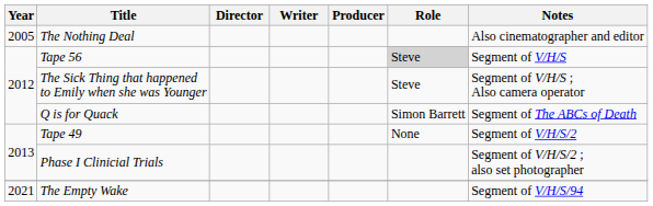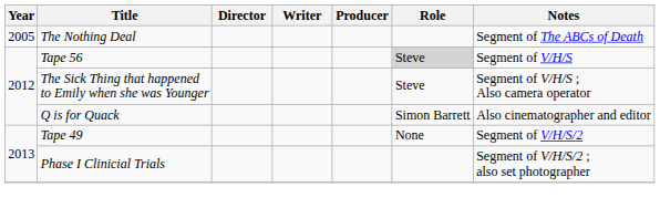 <table class="wikitable">
 <tr>
 <th>Year</th>
 <th>Title</th>
 <th width=65>Director</th>
 <th width=65>Writer</th>
 <th width=65>Producer</th>
 <th>Role</th>
 <th>Notes</th>
 </tr>
 <tr>
 <td>2005</td>
 <td><em> The Nothing Deal </em></td>
 <td></td>
 <td></td>
 <td></td>
 <td></td>
-<td>Also cinematographer and editor</td>
+<td>Segment of <em><a href='#'>The ABCs of Death</a></em></td>
 </tr>
 <tr>
 <td rowspan=3>2012</td>
 <td><em>Tape 56</em></td>
 <td></td>
 <td></td>
 <td></td>
 <td style="background: lightgrey;">Steve</td>
 <td>Segment of <em><a href='#'>V/H/S</a></em></td>
 </tr>
 <tr>
 <td><em> The Sick Thing that happened<br>to Emily when she was Younger</em></td>
 <td></td>
 <td></td>
 <td></td>
 <td>Steve</td>
 <td>Segment of <em> V/H/S </em>; <br> Also camera operator</td>
 </tr>
 <tr>
 <td><em>Q is for Quack</em></td>
 <td></td>
 <td></td>
 <td></td>
 <td>Simon Barrett</td>
-<td>Segment of <em><a href='#'>The ABCs of Death</a></em></td>
+<td>Also cinematographer and editor</td>
 </tr>
 <tr>
 <td rowspan="2">2013</td>
 <td><em>Tape 49</em></td>
 <td></td>
 <td></td>
 <td></td>
 <td>None</td>
 <td>Segment of <em><a href='#'>V/H/S/2</a></em></td>
 </tr>
 <tr>
 <td><em> Phase I Clinicial Trials </em></td>
 <td></td>
 <td></td>
 <td></td>
 <td></td>
 <td>Segment of <em> V/H/S/2 </em>; <br>also set photographer</td>
 </tr>
 <tr>
 </tr>
-<tr>
-<td>2021</td>
-<td><em>The Empty Wake</em></td>
-<td></td>
-<td></td>
-<td></td>
-<td></td>
-<td>Segment of <em><a href='#'>V/H/S/94</a></em></td>
-</tr>
 </table>
